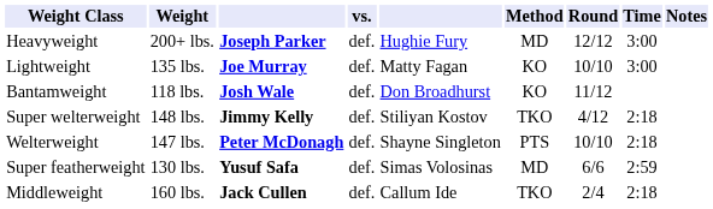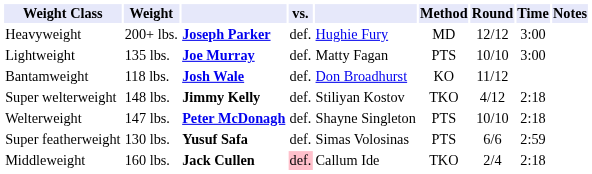 <table class="toccolours" style="font-size: 85%;">
 <tr>
 <th style="background:#e6e8fa; color:#000; text-align:center;">Weight Class</th>
 <th style="background:#e6e8fa; color:#000; text-align:center;">Weight</th>
 <th style="background:#e6e8fa; color:#000; text-align:center;"></th>
 <th style="background:#e6e8fa; color:#000; text-align:center;">vs.</th>
 <th style="background:#e6e8fa; color:#000; text-align:center;"></th>
 <th style="background:#e6e8fa; color:#000; text-align:center;">Method</th>
 <th style="background:#e6e8fa; color:#000; text-align:center;">Round</th>
 <th style="background:#e6e8fa; color:#000; text-align:center;">Time</th>
 <th style="background:#e6e8fa; color:#000; text-align:center;">Notes</th>
 </tr>
 <tr>
 <td>Heavyweight</td>
 <td>200+ lbs.</td>
 <td> <strong><a href='#'>Joseph Parker</a></strong></td>
 <td>def.</td>
 <td> <a href='#'>Hughie Fury</a></td>
 <td align=center>MD</td>
 <td align=center>12/12</td>
 <td align=center>3:00</td>
 <td></td>
 </tr>
 <tr>
 <td>Lightweight</td>
 <td>135 lbs.</td>
 <td> <strong><a href='#'>Joe Murray</a></strong></td>
 <td>def.</td>
 <td> Matty Fagan</td>
-<td align=center>KO</td>
+<td align=center>PTS</td>
 <td align=center>10/10</td>
 <td align=center>3:00</td>
 <td></td>
 </tr>
 <tr>
 <td>Bantamweight</td>
 <td>118 lbs.</td>
 <td> <strong><a href='#'>Josh Wale</a></strong></td>
 <td>def.</td>
 <td> <a href='#'>Don Broadhurst</a></td>
 <td align=center>KO</td>
 <td align=center>11/12</td>
 <td align=center></td>
 <td></td>
 </tr>
 <tr>
 <td>Super welterweight</td>
 <td>148 lbs.</td>
 <td> <strong>Jimmy Kelly</strong></td>
 <td>def.</td>
 <td> Stiliyan Kostov</td>
 <td align=center>TKO</td>
 <td align=center>4/12</td>
 <td align=center>2:18</td>
 <td></td>
 </tr>
 <tr>
 <td>Welterweight</td>
 <td>147 lbs.</td>
 <td> <strong><a href='#'>Peter McDonagh</a></strong></td>
 <td>def.</td>
 <td> Shayne Singleton</td>
 <td align=center>PTS</td>
 <td align=center>10/10</td>
 <td align=center>2:18</td>
 <td></td>
 </tr>
 <tr>
 <td>Super featherweight</td>
 <td>130 lbs.</td>
 <td> <strong>Yusuf Safa</strong></td>
 <td>def.</td>
 <td> Simas Volosinas</td>
-<td align=center>MD</td>
+<td align=center>PTS</td>
 <td align=center>6/6</td>
 <td align=center>2:59</td>
 <td></td>
 </tr>
 <tr>
 <td>Middleweight</td>
 <td>160 lbs.</td>
 <td> <strong>Jack Cullen</strong></td>
-<td>def.</td>
+<td style="background: pink;">def.</td>
 <td> Callum Ide</td>
 <td align=center>TKO</td>
 <td align=center>2/4</td>
 <td align=center>2:18</td>
 <td></td>
 </tr>
 <tr>
 </tr>
 </table>
